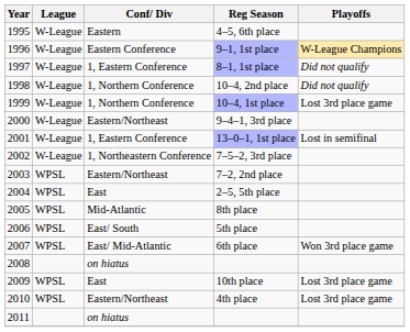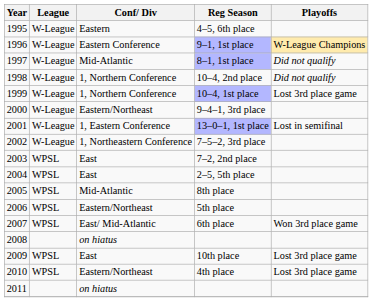 <table class="wikitable">
 <tr>
 <th>Year</th>
 <th>League</th>
 <th>Conf/ Div</th>
 <th>Reg Season</th>
 <th>Playoffs</th>
 </tr>
 <tr>
 <td>1995</td>
 <td>W-League</td>
 <td>Eastern</td>
 <td>4–5, 6th place</td>
 <td></td>
 </tr>
 <tr>
 <td>1996</td>
 <td>W-League</td>
 <td>Eastern Conference</td>
 <td bgcolor="B3B7FF">9–1, 1st place</td>
 <td bgcolor="FFEBAD">W-League Champions</td>
 </tr>
 <tr>
 <td>1997</td>
 <td>W-League</td>
-<td>1, Eastern Conference</td>
+<td>Mid-Atlantic</td>
 <td bgcolor="B3B7FF">8–1, 1st place</td>
 <td><em>Did not qualify</em></td>
 </tr>
 <tr>
 <td>1998</td>
 <td>W-League</td>
 <td>1, Northern Conference</td>
 <td>10–4, 2nd place</td>
 <td><em>Did not qualify</em></td>
 </tr>
 <tr>
 <td>1999</td>
 <td>W-League</td>
 <td>1, Northern Conference</td>
 <td bgcolor="B3B7FF">10–4, 1st place</td>
 <td>Lost 3rd place game</td>
 </tr>
 <tr>
 <td>2000</td>
 <td>W-League</td>
 <td>Eastern/Northeast</td>
 <td>9–4–1, 3rd place</td>
 <td></td>
 </tr>
 <tr>
 <td>2001</td>
 <td>W-League</td>
 <td>1, Eastern Conference</td>
 <td bgcolor="B3B7FF">13–0–1, 1st place</td>
 <td>Lost in semifinal</td>
 </tr>
 <tr>
 <td>2002</td>
 <td>W-League</td>
 <td>1, Northeastern Conference</td>
 <td>7–5–2, 3rd place</td>
 <td></td>
 </tr>
 <tr>
 <td>2003</td>
 <td>WPSL</td>
-<td>Eastern/Northeast</td>
+<td>East</td>
 <td>7–2, 2nd place</td>
 <td></td>
 </tr>
 <tr>
 <td>2004</td>
 <td>WPSL</td>
 <td>East</td>
 <td>2–5, 5th place</td>
 <td></td>
 </tr>
 <tr>
 <td>2005</td>
 <td>WPSL</td>
 <td>Mid-Atlantic</td>
 <td>8th place</td>
 <td></td>
 </tr>
 <tr>
 <td>2006</td>
 <td>WPSL</td>
-<td>East/ South</td>
+<td>Eastern/Northeast</td>
 <td>5th place</td>
 <td></td>
 </tr>
 <tr>
 <td>2007</td>
 <td>WPSL</td>
 <td>East/ Mid-Atlantic</td>
 <td>6th place</td>
 <td>Won 3rd place game</td>
 </tr>
 <tr>
 <td>2008</td>
 <td></td>
 <td><em>on hiatus</em></td>
 <td></td>
 <td></td>
 </tr>
 <tr>
 <td>2009</td>
 <td>WPSL</td>
 <td>East</td>
 <td>10th place</td>
 <td>Lost 3rd place game</td>
 </tr>
 <tr>
 <td>2010</td>
 <td>WPSL</td>
 <td>Eastern/Northeast</td>
 <td>4th place</td>
 <td>Lost 3rd place game</td>
 </tr>
 <tr>
 <td>2011</td>
 <td></td>
 <td><em>on hiatus</em></td>
 <td></td>
 <td></td>
 </tr>
 <tr>
 </tr>
 </table>
